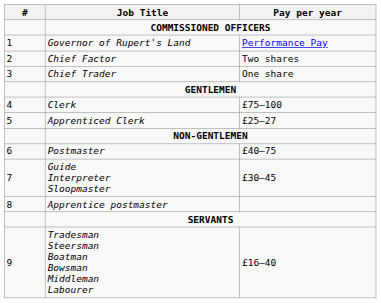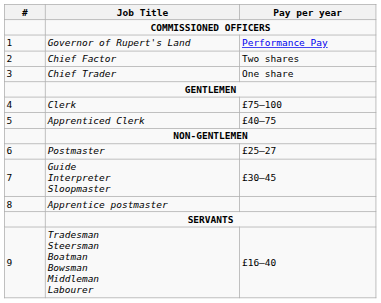 <table class="wikitable">
 <tr>
 <th align="center" width="50">#</th>
 <th align="center" width="260">Job Title</th>
 <th align="left" width="180">Pay per year</th>
 </tr>
 <tr>
 <td></td>
 <td colspan=2 style="text-align:center;"><strong>COMMISSIONED OFFICERS</strong></td>
 </tr>
 <tr>
 <td>1</td>
 <td><em>Governor of Rupert's Land</em></td>
 <td><a href='#'>Performance Pay</a></td>
 </tr>
 <tr>
 <td>2</td>
 <td><em>Chief Factor</em></td>
 <td>Two shares</td>
 </tr>
 <tr>
 <td>3</td>
 <td><em>Chief Trader</em></td>
 <td>One share</td>
 </tr>
 <tr>
 <td></td>
 <td colspan=2 style="text-align:center;"><strong>GENTLEMEN</strong></td>
 </tr>
 <tr>
 <td>4</td>
 <td><em>Clerk</em></td>
 <td>£75–100</td>
 </tr>
 <tr>
 <td>5</td>
 <td><em>Apprenticed Clerk</em></td>
-<td>£25–27</td>
+<td>£40–75</td>
 </tr>
 <tr>
 <td></td>
 <td colspan=2 style="text-align:center;"><strong>NON-GENTLEMEN</strong></td>
 </tr>
 <tr>
 <td>6</td>
 <td><em>Postmaster</em></td>
-<td>£40–75</td>
+<td>£25–27</td>
 </tr>
 <tr>
 <td>7</td>
 <td><em>Guide</em> <br> <em>Interpreter</em> <br> <em>Sloopmaster</em></td>
 <td>£30–45</td>
 </tr>
 <tr>
 <td>8</td>
 <td><em>Apprentice postmaster</em></td>
 <td></td>
 </tr>
 <tr>
 <td></td>
 <td colspan=2 style="text-align:center;"><strong>SERVANTS</strong></td>
 </tr>
 <tr>
 <td>9</td>
 <td><em>Tradesman</em> <br> <em>Steersman</em> <br><em>Boatman</em> <br> <em>Bowsman</em> <br> <em>Middleman</em> <br> <em>Labourer</em></td>
 <td>£16–40</td>
 </tr>
 </table>
